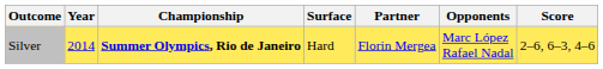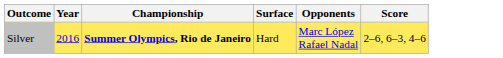 <table class="sortable wikitable">
 <tr>
 <th>Outcome</th>
 <th>Year</th>
 <th>Championship</th>
 <th>Surface</th>
-<th>Partner</th>
 <th>Opponents</th>
 <th class="unsortable">Score</th>
 </tr>
 <tr style="background:#ffea5c;">
 <td style="background:silver;">Silver</td>
-<td><a href='#'>2014</a></td>
+<td><a href='#'>2016</a></td>
 <td><strong><a href='#'>Summer Olympics</a>, Rio de Janeiro</strong></td>
 <td>Hard</td>
-<td> <a href='#'>Florin Mergea</a></td>
 <td> <a href='#'>Marc López</a><br> <a href='#'>Rafael Nadal</a></td>
 <td>2–6, 6–3, 4–6</td>
 </tr>
 </table>
